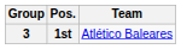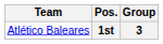 <table class="wikitable">
 <tr>
+<th>Team</th>
+<th>Pos.</th>
 <th>Group</th>
-<th>Pos.</th>
-<th>Team</th>
 </tr>
 <tr>
+<td><a href='#'>Atlético Baleares</a></td>
+<th>1st</th>
 <th>3</th>
-<th>1st</th>
-<td><a href='#'>Atlético Baleares</a></td>
 </tr>
 </table>
